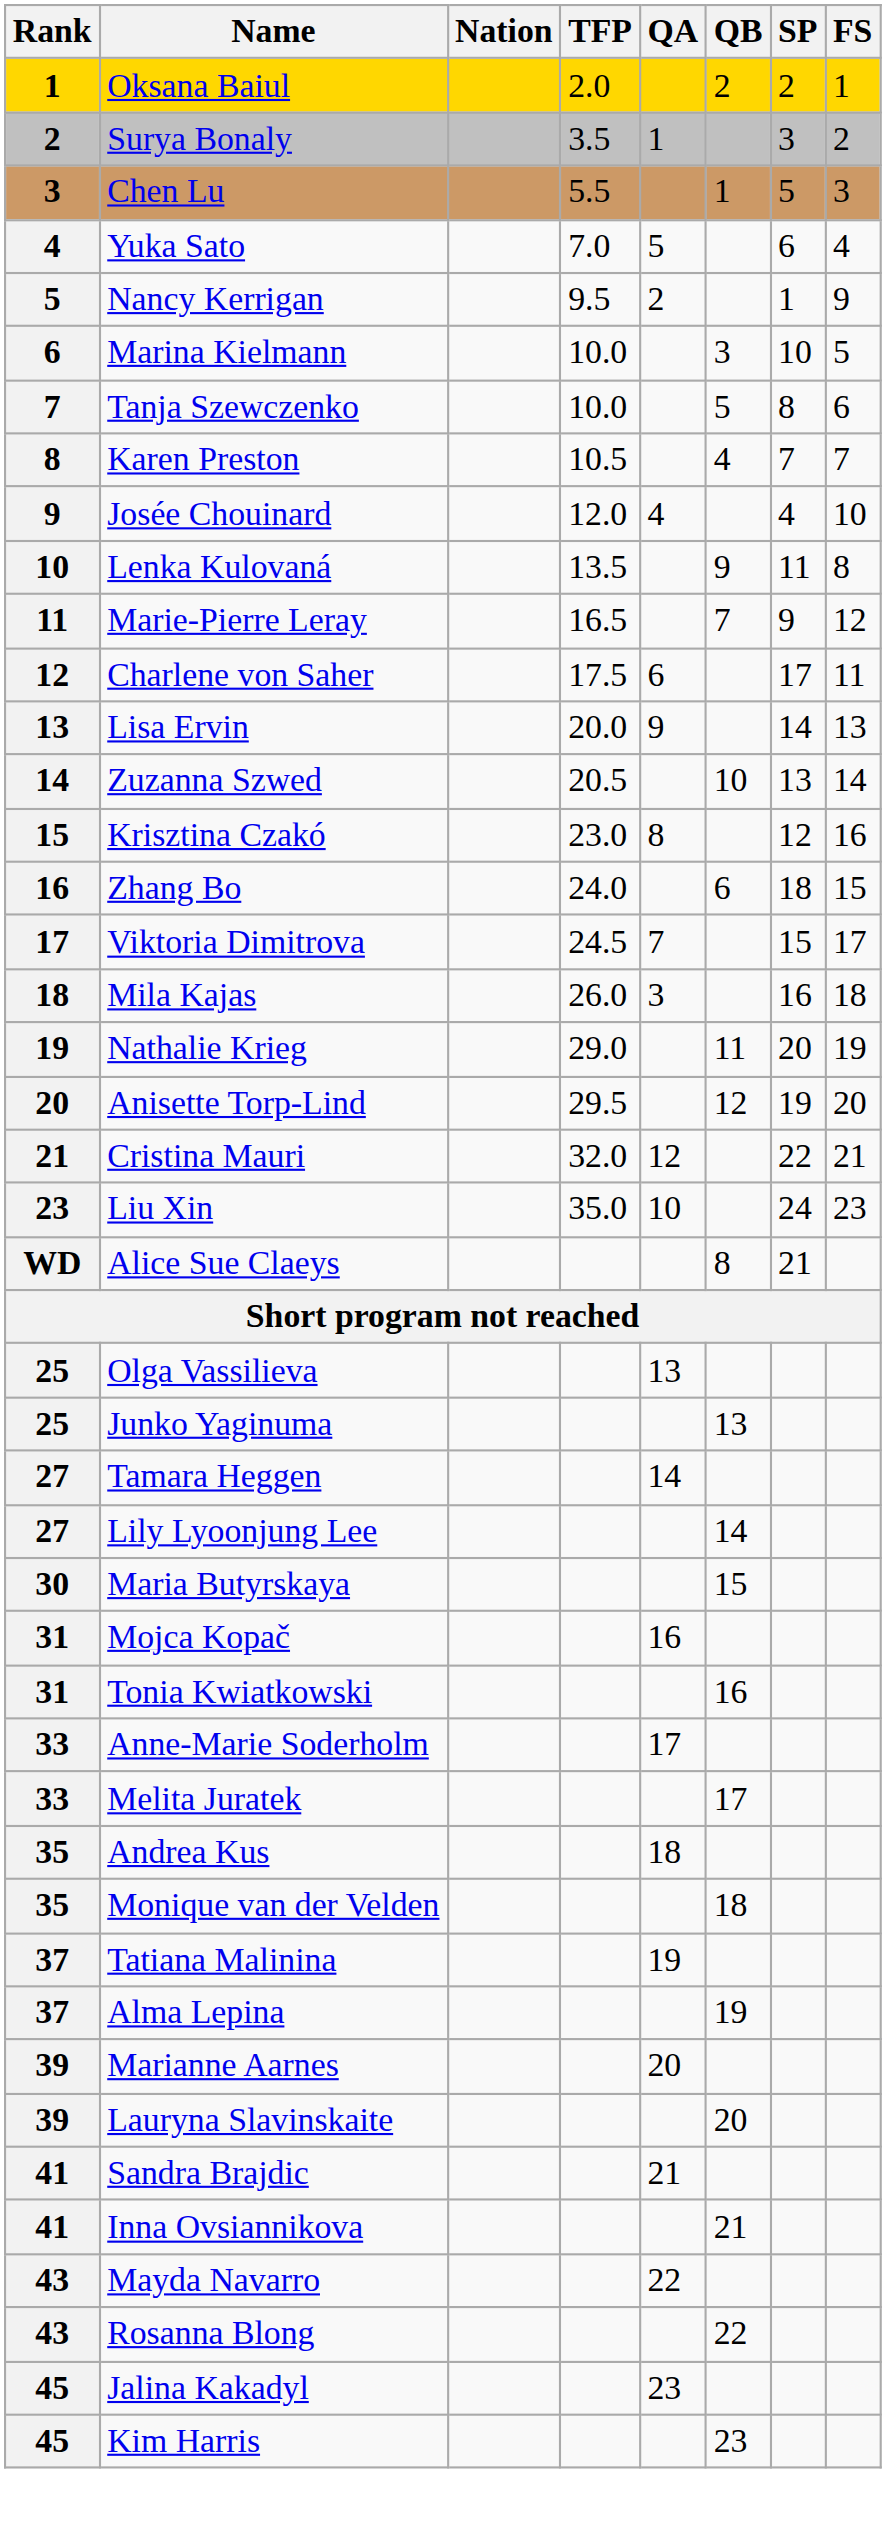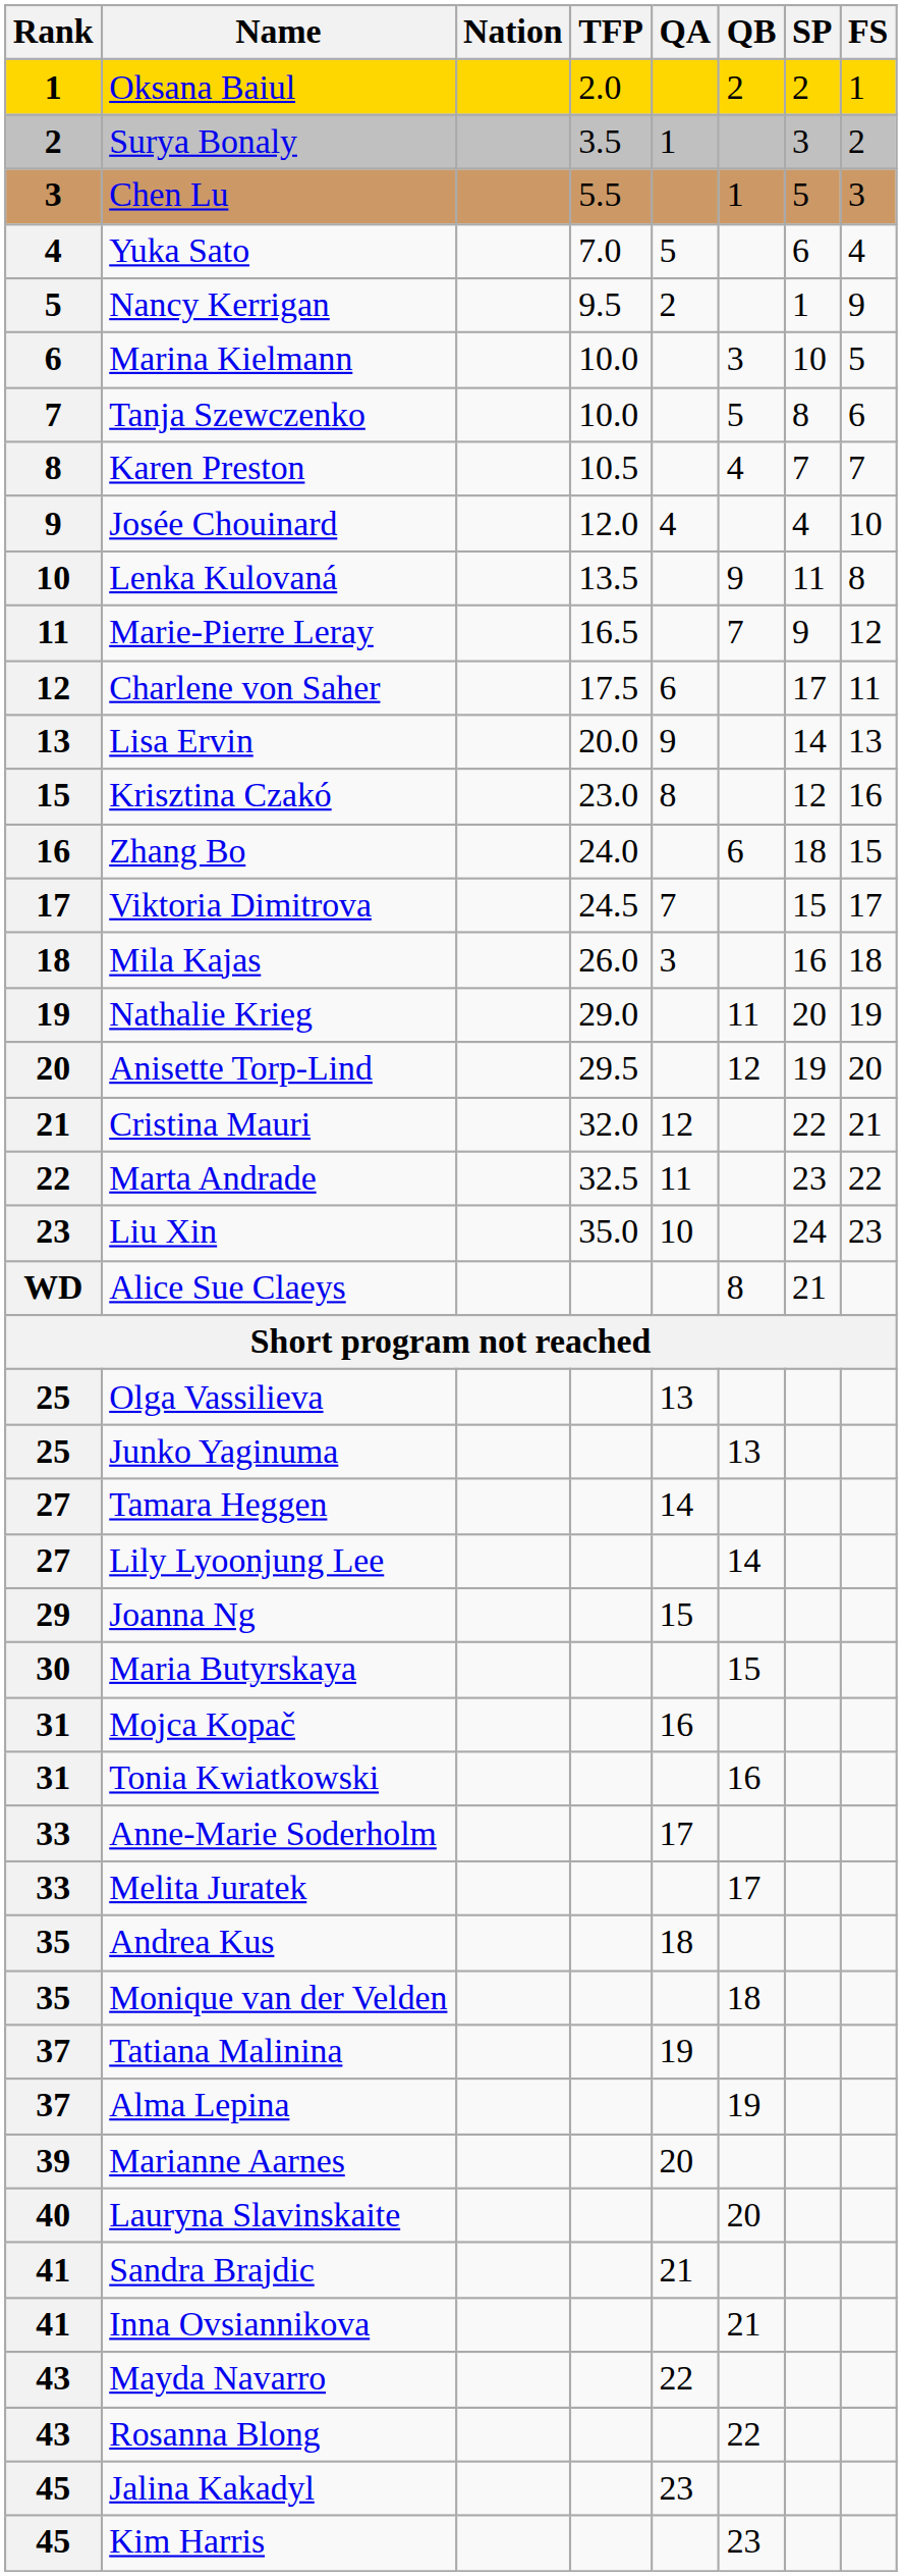 <table class="wikitable">
 <tr>
 <th>Rank</th>
 <th>Name</th>
 <th>Nation</th>
 <th>TFP</th>
 <th>QA</th>
 <th>QB</th>
 <th>SP</th>
 <th>FS</th>
 </tr>
 <tr style="background:gold;">
 <td style="text-align:center;"><strong>1</strong></td>
 <td><a href='#'>Oksana Baiul</a></td>
 <td></td>
 <td>2.0</td>
 <td></td>
 <td>2</td>
 <td>2</td>
 <td>1</td>
 </tr>
 <tr style="background:silver;">
 <td style="text-align:center;"><strong>2</strong></td>
 <td><a href='#'>Surya Bonaly</a></td>
 <td></td>
 <td>3.5</td>
 <td>1</td>
 <td></td>
 <td>3</td>
 <td>2</td>
 </tr>
 <tr style="background:#c96;">
 <td style="text-align:center;"><strong>3</strong></td>
 <td><a href='#'>Chen Lu</a></td>
 <td></td>
 <td>5.5</td>
 <td></td>
 <td>1</td>
 <td>5</td>
 <td>3</td>
 </tr>
 <tr>
 <th>4</th>
 <td><a href='#'>Yuka Sato</a></td>
 <td></td>
 <td>7.0</td>
 <td>5</td>
 <td></td>
 <td>6</td>
 <td>4</td>
 </tr>
 <tr>
 <th>5</th>
 <td><a href='#'>Nancy Kerrigan</a></td>
 <td></td>
 <td>9.5</td>
 <td>2</td>
 <td></td>
 <td>1</td>
 <td>9</td>
 </tr>
 <tr>
 <th>6</th>
 <td><a href='#'>Marina Kielmann</a></td>
 <td></td>
 <td>10.0</td>
 <td></td>
 <td>3</td>
 <td>10</td>
 <td>5</td>
 </tr>
 <tr>
 <th>7</th>
 <td><a href='#'>Tanja Szewczenko</a></td>
 <td></td>
 <td>10.0</td>
 <td></td>
 <td>5</td>
 <td>8</td>
 <td>6</td>
 </tr>
 <tr>
 <th>8</th>
 <td><a href='#'>Karen Preston</a></td>
 <td></td>
 <td>10.5</td>
 <td></td>
 <td>4</td>
 <td>7</td>
 <td>7</td>
 </tr>
 <tr>
 <th>9</th>
 <td><a href='#'>Josée Chouinard</a></td>
 <td></td>
 <td>12.0</td>
 <td>4</td>
 <td></td>
 <td>4</td>
 <td>10</td>
 </tr>
 <tr>
 <th>10</th>
 <td><a href='#'>Lenka Kulovaná</a></td>
 <td></td>
 <td>13.5</td>
 <td></td>
 <td>9</td>
 <td>11</td>
 <td>8</td>
 </tr>
 <tr>
 <th>11</th>
 <td><a href='#'>Marie-Pierre Leray</a></td>
 <td></td>
 <td>16.5</td>
 <td></td>
 <td>7</td>
 <td>9</td>
 <td>12</td>
 </tr>
 <tr>
 <th>12</th>
 <td><a href='#'>Charlene von Saher</a></td>
 <td></td>
 <td>17.5</td>
 <td>6</td>
 <td></td>
 <td>17</td>
 <td>11</td>
 </tr>
 <tr>
 <th>13</th>
 <td><a href='#'>Lisa Ervin</a></td>
 <td></td>
 <td>20.0</td>
 <td>9</td>
 <td></td>
 <td>14</td>
 <td>13</td>
 </tr>
 <tr>
-<th>14</th>
-<td><a href='#'>Zuzanna Szwed</a></td>
-<td></td>
-<td>20.5</td>
-<td></td>
-<td>10</td>
-<td>13</td>
-<td>14</td>
-</tr>
-<tr>
 <th>15</th>
 <td><a href='#'>Krisztina Czakó</a></td>
 <td></td>
 <td>23.0</td>
 <td>8</td>
 <td></td>
 <td>12</td>
 <td>16</td>
 </tr>
 <tr>
 <th>16</th>
 <td><a href='#'>Zhang Bo</a></td>
 <td></td>
 <td>24.0</td>
 <td></td>
 <td>6</td>
 <td>18</td>
 <td>15</td>
 </tr>
 <tr>
 <th>17</th>
 <td><a href='#'>Viktoria Dimitrova</a></td>
 <td></td>
 <td>24.5</td>
 <td>7</td>
 <td></td>
 <td>15</td>
 <td>17</td>
 </tr>
 <tr>
 <th>18</th>
 <td><a href='#'>Mila Kajas</a></td>
 <td></td>
 <td>26.0</td>
 <td>3</td>
 <td></td>
 <td>16</td>
 <td>18</td>
 </tr>
 <tr>
 <th>19</th>
 <td><a href='#'>Nathalie Krieg</a></td>
 <td></td>
 <td>29.0</td>
 <td></td>
 <td>11</td>
 <td>20</td>
 <td>19</td>
 </tr>
 <tr>
 <th>20</th>
 <td><a href='#'>Anisette Torp-Lind</a></td>
 <td></td>
 <td>29.5</td>
 <td></td>
 <td>12</td>
 <td>19</td>
 <td>20</td>
 </tr>
 <tr>
 <th>21</th>
 <td><a href='#'>Cristina Mauri</a></td>
 <td></td>
 <td>32.0</td>
 <td>12</td>
 <td></td>
 <td>22</td>
 <td>21</td>
 </tr>
 <tr>
+<th>22</th>
+<td><a href='#'>Marta Andrade</a></td>
+<td></td>
+<td>32.5</td>
+<td>11</td>
+<td></td>
+<td>23</td>
+<td>22</td>
+</tr>
+<tr>
 <th>23</th>
 <td><a href='#'>Liu Xin</a></td>
 <td></td>
 <td>35.0</td>
 <td>10</td>
 <td></td>
 <td>24</td>
 <td>23</td>
 </tr>
 <tr>
 <th>WD</th>
 <td><a href='#'>Alice Sue Claeys</a></td>
 <td></td>
 <td></td>
 <td></td>
 <td>8</td>
 <td>21</td>
 <td></td>
 </tr>
 <tr>
 <th colspan=8>Short program not reached</th>
 </tr>
 <tr>
 <th>25</th>
 <td><a href='#'>Olga Vassilieva</a></td>
 <td></td>
 <td></td>
 <td>13</td>
 <td></td>
 <td></td>
 <td></td>
 </tr>
 <tr>
 <th>25</th>
 <td><a href='#'>Junko Yaginuma</a></td>
 <td></td>
 <td></td>
 <td></td>
 <td>13</td>
 <td></td>
 <td></td>
 </tr>
 <tr>
 <th>27</th>
 <td><a href='#'>Tamara Heggen</a></td>
 <td></td>
 <td></td>
 <td>14</td>
 <td></td>
 <td></td>
 <td></td>
 </tr>
 <tr>
 <th>27</th>
 <td><a href='#'>Lily Lyoonjung Lee</a></td>
 <td></td>
 <td></td>
 <td></td>
 <td>14</td>
+<td></td>
+<td></td>
+</tr>
+<tr>
+<th>29</th>
+<td><a href='#'>Joanna Ng</a></td>
+<td></td>
+<td></td>
+<td>15</td>
+<td></td>
 <td></td>
 <td></td>
 </tr>
 <tr>
 <th>30</th>
 <td><a href='#'>Maria Butyrskaya</a></td>
 <td></td>
 <td></td>
 <td></td>
 <td>15</td>
 <td></td>
 <td></td>
 </tr>
 <tr>
 <th>31</th>
 <td><a href='#'>Mojca Kopač</a></td>
 <td></td>
 <td></td>
 <td>16</td>
 <td></td>
 <td></td>
 <td></td>
 </tr>
 <tr>
 <th>31</th>
 <td><a href='#'>Tonia Kwiatkowski</a></td>
 <td></td>
 <td></td>
 <td></td>
 <td>16</td>
 <td></td>
 <td></td>
 </tr>
 <tr>
 <th>33</th>
 <td><a href='#'>Anne-Marie Soderholm</a></td>
 <td></td>
 <td></td>
 <td>17</td>
 <td></td>
 <td></td>
 <td></td>
 </tr>
 <tr>
 <th>33</th>
 <td><a href='#'>Melita Juratek</a></td>
 <td></td>
 <td></td>
 <td></td>
 <td>17</td>
 <td></td>
 <td></td>
 </tr>
 <tr>
 <th>35</th>
 <td><a href='#'>Andrea Kus</a></td>
 <td></td>
 <td></td>
 <td>18</td>
 <td></td>
 <td></td>
 <td></td>
 </tr>
 <tr>
 <th>35</th>
 <td><a href='#'>Monique van der Velden</a></td>
 <td></td>
 <td></td>
 <td></td>
 <td>18</td>
 <td></td>
 <td></td>
 </tr>
 <tr>
 <th>37</th>
 <td><a href='#'>Tatiana Malinina</a></td>
 <td></td>
 <td></td>
 <td>19</td>
 <td></td>
 <td></td>
 <td></td>
 </tr>
 <tr>
 <th>37</th>
 <td><a href='#'>Alma Lepina</a></td>
 <td></td>
 <td></td>
 <td></td>
 <td>19</td>
 <td></td>
 <td></td>
 </tr>
 <tr>
 <th>39</th>
 <td><a href='#'>Marianne Aarnes</a></td>
 <td></td>
 <td></td>
 <td>20</td>
 <td></td>
 <td></td>
 <td></td>
 </tr>
 <tr>
-<th>39</th>
+<th>40</th>
 <td><a href='#'>Lauryna Slavinskaite</a></td>
 <td></td>
 <td></td>
 <td></td>
 <td>20</td>
 <td></td>
 <td></td>
 </tr>
 <tr>
 <th>41</th>
 <td><a href='#'>Sandra Brajdic</a></td>
 <td></td>
 <td></td>
 <td>21</td>
 <td></td>
 <td></td>
 <td></td>
 </tr>
 <tr>
 <th>41</th>
 <td><a href='#'>Inna Ovsiannikova</a></td>
 <td></td>
 <td></td>
 <td></td>
 <td>21</td>
 <td></td>
 <td></td>
 </tr>
 <tr>
 <th>43</th>
 <td><a href='#'>Mayda Navarro</a></td>
 <td></td>
 <td></td>
 <td>22</td>
 <td></td>
 <td></td>
 <td></td>
 </tr>
 <tr>
 <th>43</th>
 <td><a href='#'>Rosanna Blong</a></td>
 <td></td>
 <td></td>
 <td></td>
 <td>22</td>
 <td></td>
 <td></td>
 </tr>
 <tr>
 <th>45</th>
 <td><a href='#'>Jalina Kakadyl</a></td>
 <td></td>
 <td></td>
 <td>23</td>
 <td></td>
 <td></td>
 <td></td>
 </tr>
 <tr>
 <th>45</th>
 <td><a href='#'>Kim Harris</a></td>
 <td></td>
 <td></td>
 <td></td>
 <td>23</td>
 <td></td>
 <td></td>
 </tr>
 </table>
